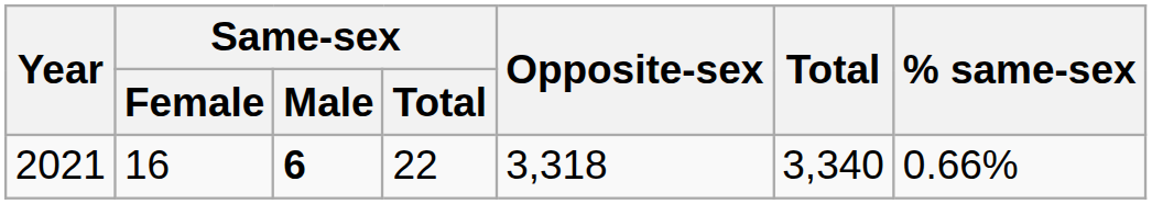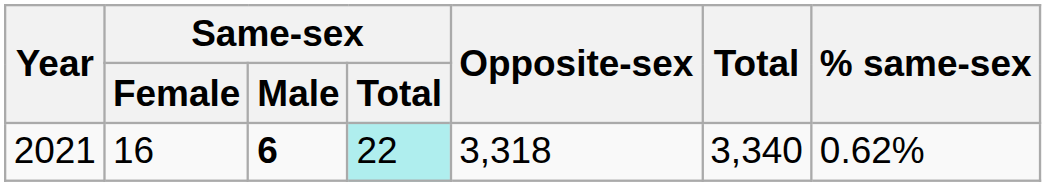 <table class="wikitable">
 <tr>
 <th rowspan=2>Year</th>
 <th colspan=3>Same-sex</th>
 <th rowspan=2>Opposite-sex</th>
 <th rowspan=2>Total</th>
 <th rowspan=2>% same-sex</th>
 </tr>
 <tr>
 <th>Female</th>
 <th>Male</th>
 <th>Total</th>
 </tr>
 <tr>
 <td>2021</td>
 <td>16</td>
 <td><strong>6</strong></td>
-<td>22</td>
+<td style="background: paleturquoise;">22</td>
 <td>3,318</td>
 <td>3,340</td>
-<td>0.66%</td>
+<td>0.62%</td>
 </tr>
 </table>
